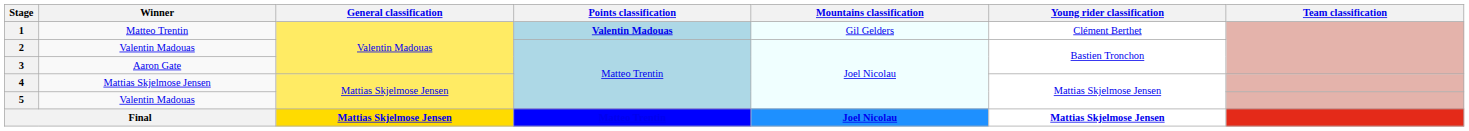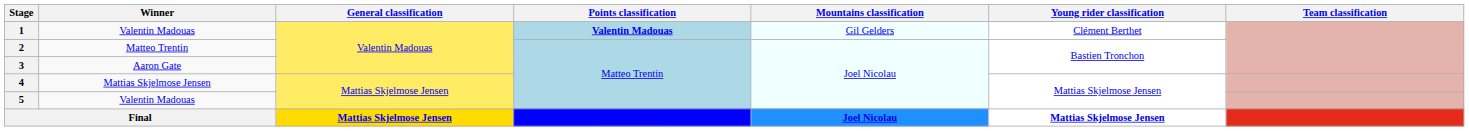 <table class="wikitable" style="text-align: center; font-size:smaller;">
 <tr>
 <th style="width:2%;">Stage</th>
 <th style="width:14%;">Winner</th>
 <th style="width:14%;"><a href='#'>General classification</a><br></th>
 <th style="width:14%;"><a href='#'>Points classification</a><br></th>
 <th style="width:14%;"><a href='#'>Mountains classification</a><br></th>
 <th style="width:14%;"><a href='#'>Young rider classification</a><br></th>
 <th style="width:14%;"><a href='#'>Team classification</a></th>
 </tr>
 <tr>
 <th>1</th>
-<td><a href='#'>Matteo Trentin</a></td>
+<td><a href='#'>Valentin Madouas</a></td>
 <td style="background:#FFEB64;" rowspan=3><a href='#'>Valentin Madouas</a></td>
 <td style="background:lightblue;"><strong><a href='#'>Valentin Madouas</a></strong></td>
 <td style="background:azure;"><a href='#'>Gil Gelders</a></td>
 <td style="background:white;"><a href='#'>Clément Berthet</a></td>
 <td style="background:#E4B3AB;" rowspan=3></td>
 </tr>
 <tr>
 <th>2</th>
-<td><a href='#'>Valentin Madouas</a></td>
+<td><a href='#'>Matteo Trentin</a></td>
 <td style="background:lightblue;" rowspan=4><a href='#'>Matteo Trentin</a></td>
 <td style="background:azure;" rowspan=4><a href='#'>Joel Nicolau</a></td>
 <td style="background:white;" rowspan=2><a href='#'>Bastien Tronchon</a></td>
 </tr>
 <tr>
 <th>3</th>
 <td><a href='#'>Aaron Gate</a></td>
 </tr>
 <tr>
 <th>4</th>
 <td><a href='#'>Mattias Skjelmose Jensen</a></td>
 <td style="background:#FFEB64;" rowspan=2><a href='#'>Mattias Skjelmose Jensen</a></td>
 <td style="background:white;" rowspan=2><a href='#'>Mattias Skjelmose Jensen</a></td>
 <td style="background:#E4B3AB;"></td>
 </tr>
 <tr>
 <th>5</th>
 <td><a href='#'>Valentin Madouas</a></td>
 <td style="background:#E4B3AB;"></td>
 </tr>
 <tr>
 <th colspan="2">Final</th>
 <th style="background:#FFDB00;"><a href='#'>Mattias Skjelmose Jensen</a></th>
 <th style="background:blue;"><a href='#'>Matteo Trentin</a></th>
 <th style="background:dodgerblue;"><a href='#'>Joel Nicolau</a></th>
 <th style="background:white;"><a href='#'>Mattias Skjelmose Jensen</a></th>
 <th style="background:#E42A19;"></th>
 </tr>
 </table>
